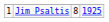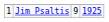 <table class="wikitable">
 <tr>
 </tr>
 <tr>
 <td>1</td>
 <td><a href='#'>Jim Psaltis</a></td>
-<td>8</td>
+<td>9</td>
 <td><a href='#'>1925</a></td>
 </tr>
 </table>
